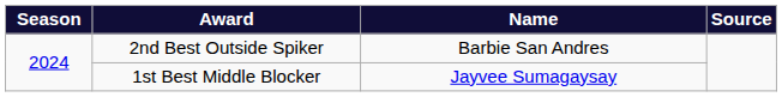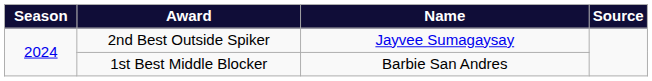 <table class="wikitable">
 <tr>
 <th width=70px style="background: #100D38; color: #FFFFFF; text-align: center"><strong>Season</strong></th>
 <th width=230px style="background: #100D38; color: #FFFFFF"><strong>Award</strong></th>
 <th width=300px style="background: #100D38; color: #FFFFFF"><strong>Name</strong></th>
 <th width=50px style="background: #100D38; color: #FFFFFF"><strong>Source</strong></th>
 </tr>
 <tr align=center>
 <td rowspan=2><a href='#'>2024</a></td>
 <td>2nd Best Outside Spiker</td>
-<td>Barbie San Andres</td>
+<td><a href='#'>Jayvee Sumagaysay</a></td>
 <td rowspan=2></td>
 </tr>
 <tr align=center>
 <td>1st Best Middle Blocker</td>
-<td><a href='#'>Jayvee Sumagaysay</a></td>
+<td>Barbie San Andres</td>
 </tr>
 </table>
